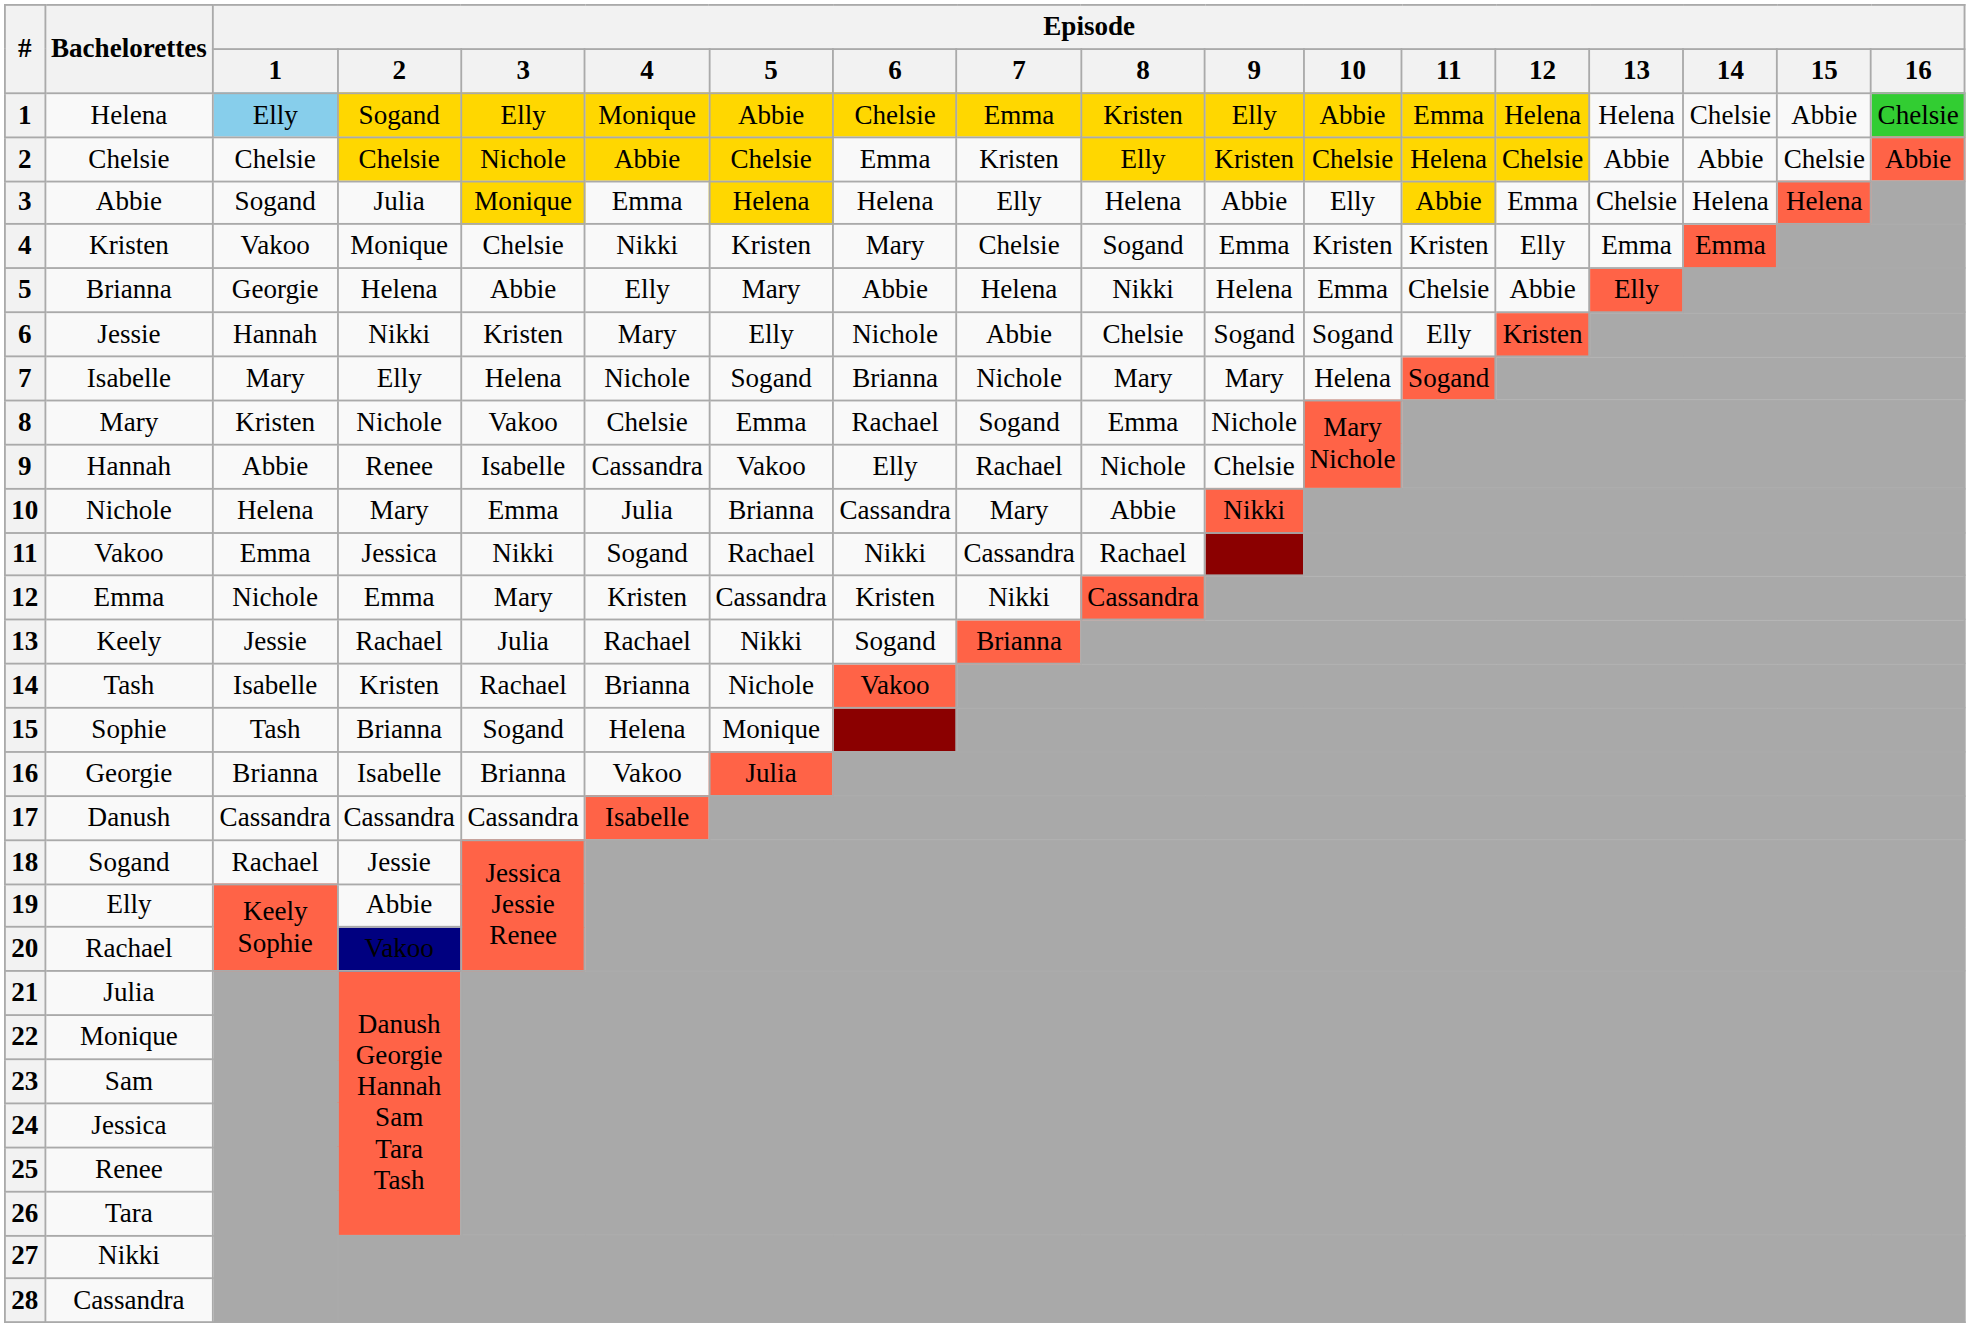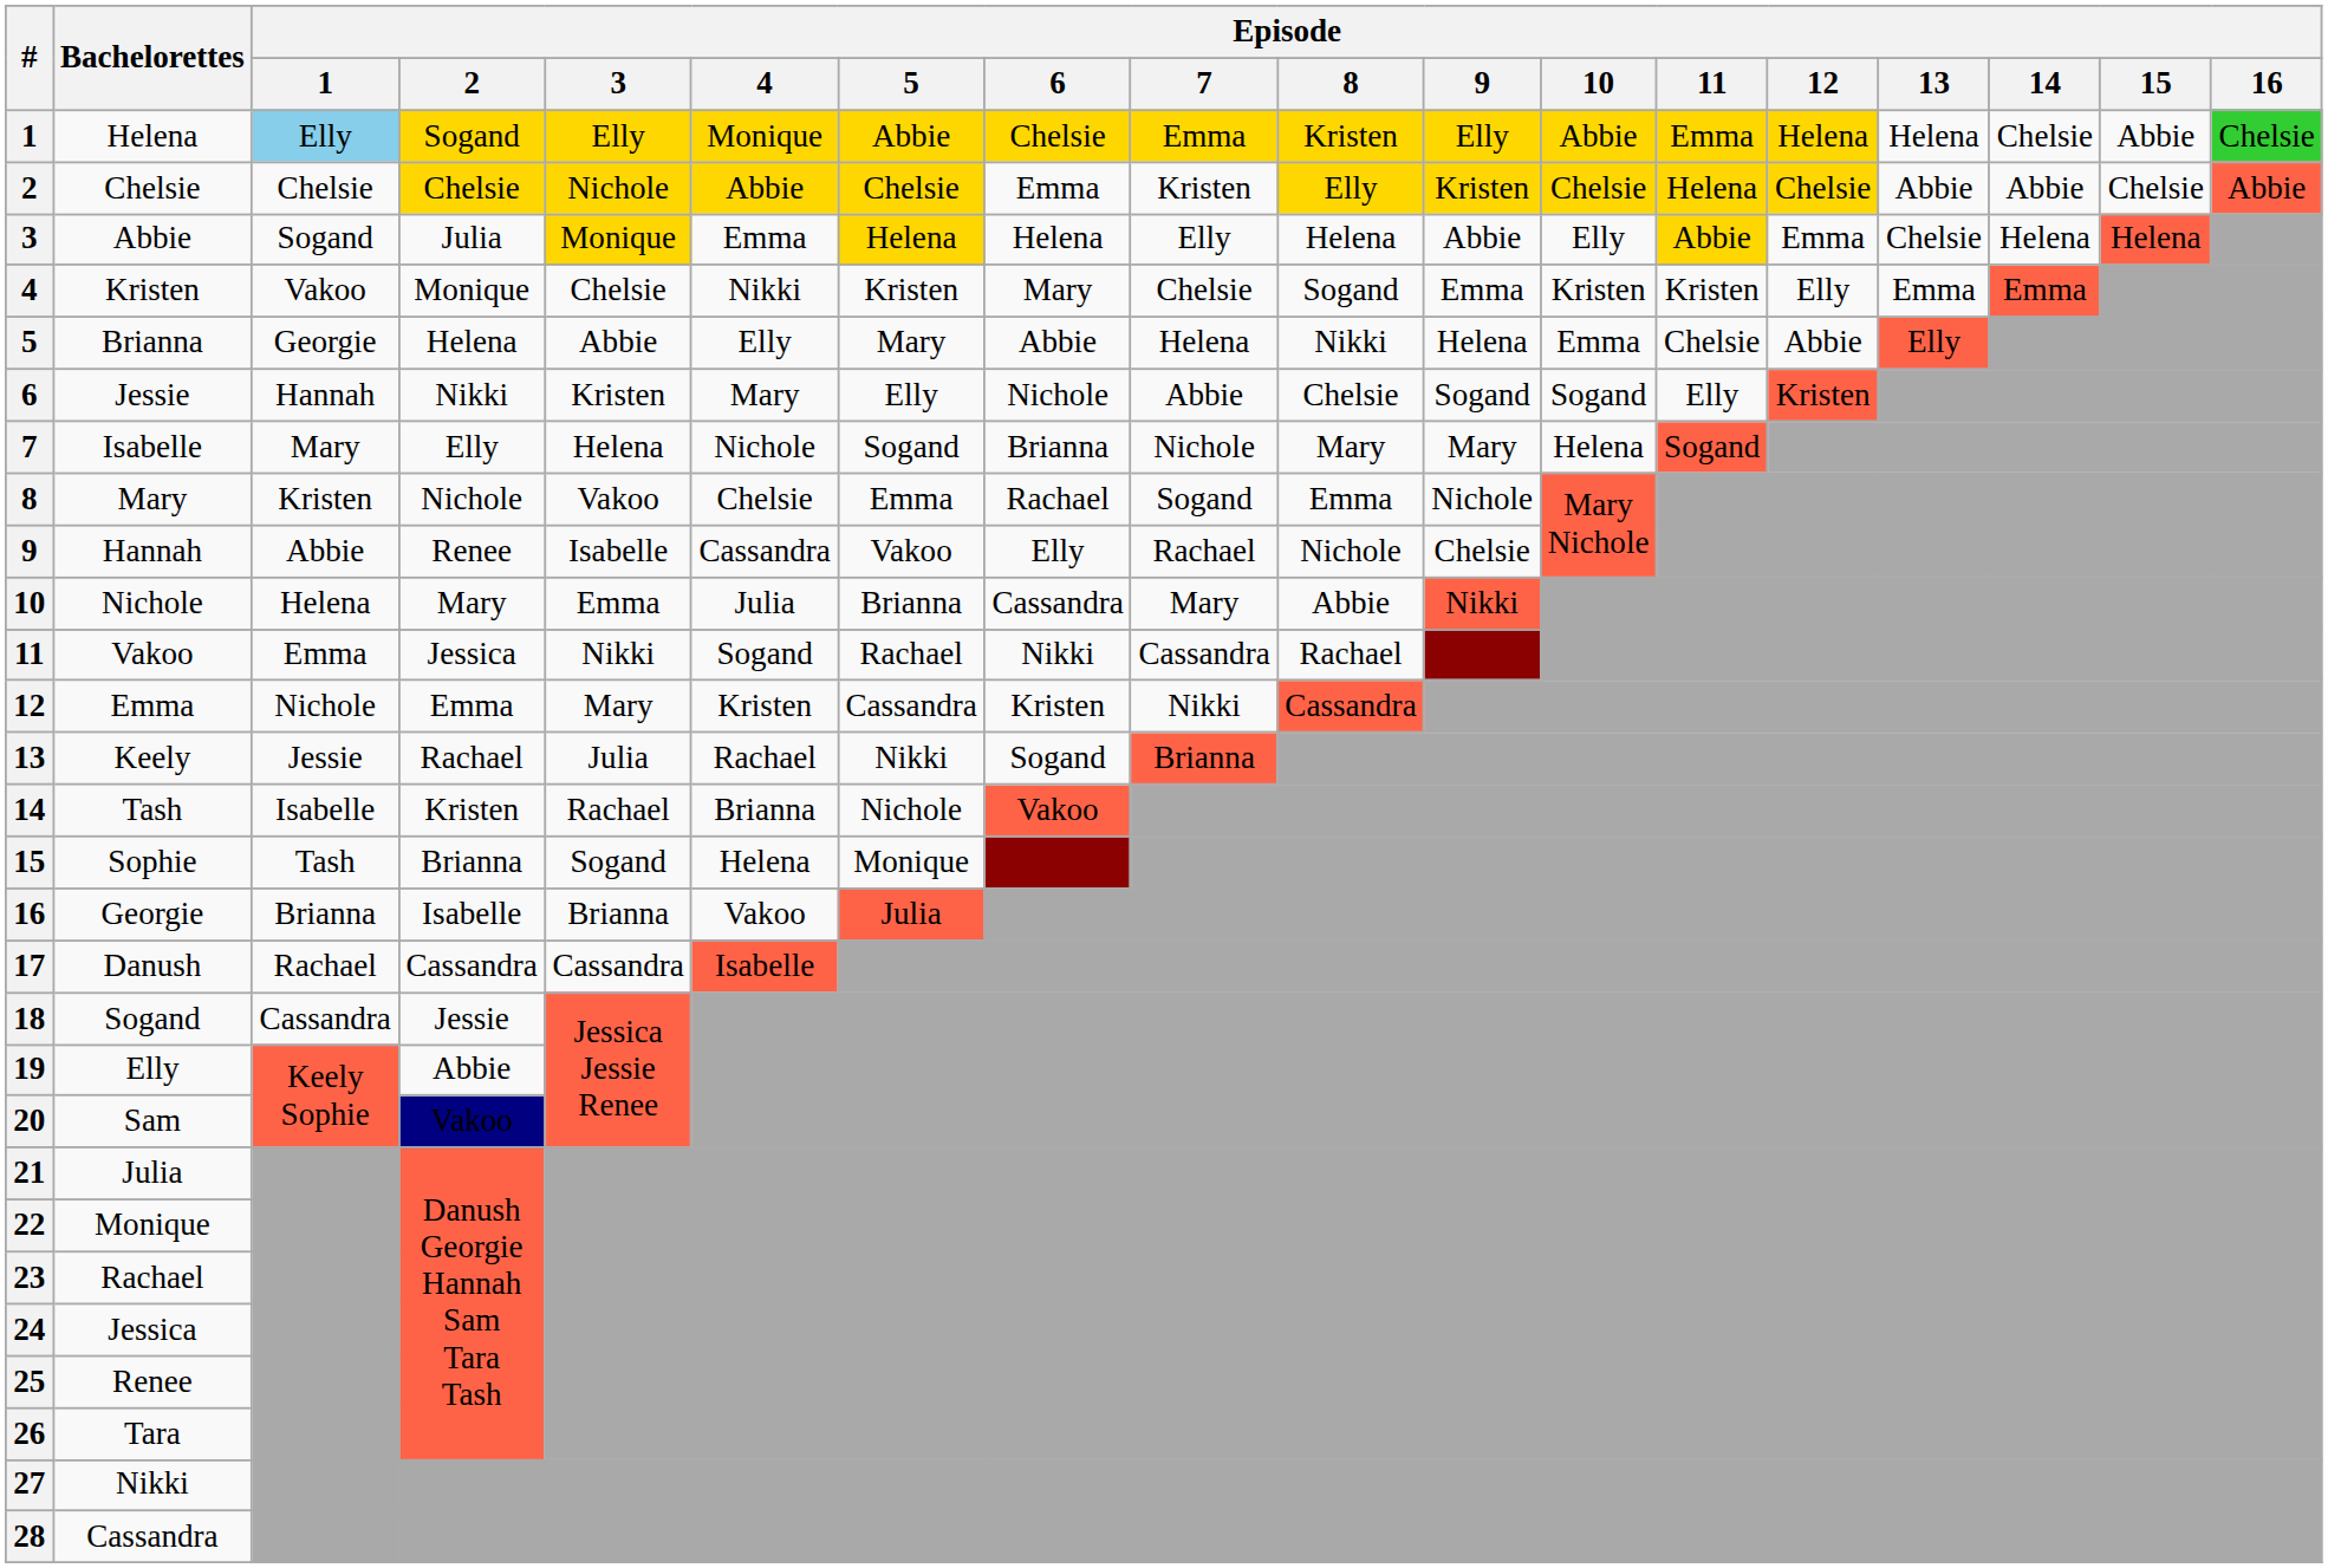 <table class="wikitable" style="text-align:center; font-size:92%">
 <tr>
 <th rowspan="2">#</th>
 <th rowspan="2">Bachelorettes</th>
 <th colspan="16">Episode</th>
 </tr>
 <tr>
 <th>1</th>
 <th>2</th>
 <th>3</th>
 <th>4</th>
 <th>5</th>
 <th>6</th>
 <th>7</th>
 <th>8</th>
 <th>9</th>
 <th>10</th>
 <th>11</th>
 <th>12</th>
 <th>13</th>
 <th>14</th>
 <th>15</th>
 <th>16</th>
 </tr>
 <tr>
 <th>1</th>
 <td>Helena</td>
 <td bgcolor="skyblue">Elly</td>
 <td bgcolor="gold">Sogand</td>
 <td bgcolor="gold">Elly</td>
 <td bgcolor="gold">Monique</td>
 <td bgcolor="gold">Abbie</td>
 <td bgcolor="gold">Chelsie</td>
 <td bgcolor="gold">Emma</td>
 <td bgcolor="gold">Kristen</td>
 <td bgcolor="gold">Elly</td>
 <td bgcolor="gold">Abbie</td>
 <td bgcolor="gold">Emma</td>
 <td bgcolor="gold">Helena</td>
 <td>Helena</td>
 <td>Chelsie</td>
 <td>Abbie</td>
 <td bgcolor="limegreen">Chelsie</td>
 </tr>
 <tr>
 <th>2</th>
 <td>Chelsie</td>
 <td>Chelsie</td>
 <td bgcolor="gold">Chelsie</td>
 <td bgcolor="gold">Nichole</td>
 <td bgcolor="gold">Abbie</td>
 <td bgcolor="gold">Chelsie</td>
 <td>Emma</td>
 <td>Kristen</td>
 <td bgcolor="gold">Elly</td>
 <td bgcolor="gold">Kristen</td>
 <td bgcolor="gold">Chelsie</td>
 <td bgcolor="gold">Helena</td>
 <td bgcolor="gold">Chelsie</td>
 <td>Abbie</td>
 <td>Abbie</td>
 <td>Chelsie</td>
 <td bgcolor="tomato">Abbie</td>
 </tr>
 <tr>
 <th>3</th>
 <td>Abbie</td>
 <td>Sogand</td>
 <td>Julia</td>
 <td bgcolor="gold">Monique</td>
 <td>Emma</td>
 <td bgcolor="gold">Helena</td>
 <td>Helena</td>
 <td>Elly</td>
 <td>Helena</td>
 <td>Abbie</td>
 <td>Elly</td>
 <td bgcolor="gold">Abbie</td>
 <td>Emma</td>
 <td>Chelsie</td>
 <td>Helena</td>
 <td bgcolor="tomato">Helena</td>
 <td bgcolor="darkgray" colspan="1" rowspan="1"></td>
 </tr>
 <tr>
 <th>4</th>
 <td>Kristen</td>
 <td>Vakoo</td>
 <td>Monique</td>
 <td>Chelsie</td>
 <td>Nikki</td>
 <td>Kristen</td>
 <td>Mary</td>
 <td>Chelsie</td>
 <td>Sogand</td>
 <td>Emma</td>
 <td>Kristen</td>
 <td>Kristen</td>
 <td>Elly</td>
 <td>Emma</td>
 <td bgcolor="tomato">Emma</td>
 <td bgcolor="darkgray" colspan="2" rowspan="1"></td>
 </tr>
 <tr>
 <th>5</th>
 <td>Brianna</td>
 <td>Georgie</td>
 <td>Helena</td>
 <td>Abbie</td>
 <td>Elly</td>
 <td>Mary</td>
 <td>Abbie</td>
 <td>Helena</td>
 <td>Nikki</td>
 <td>Helena</td>
 <td>Emma</td>
 <td>Chelsie</td>
 <td>Abbie</td>
 <td bgcolor="tomato">Elly</td>
 <td bgcolor="darkgray" colspan="3" rowspan="1"></td>
 </tr>
 <tr>
 <th>6</th>
 <td>Jessie</td>
 <td>Hannah</td>
 <td>Nikki</td>
 <td>Kristen</td>
 <td>Mary</td>
 <td>Elly</td>
 <td>Nichole</td>
 <td>Abbie</td>
 <td>Chelsie</td>
 <td>Sogand</td>
 <td>Sogand</td>
 <td>Elly</td>
 <td bgcolor="tomato">Kristen</td>
 <td bgcolor="darkgray" colspan="4" rowspan="1"></td>
 </tr>
 <tr>
 <th>7</th>
 <td>Isabelle</td>
 <td>Mary</td>
 <td>Elly</td>
 <td>Helena</td>
 <td>Nichole</td>
 <td>Sogand</td>
 <td>Brianna</td>
 <td>Nichole</td>
 <td>Mary</td>
 <td>Mary</td>
 <td>Helena</td>
 <td bgcolor="tomato">Sogand</td>
 <td bgcolor="darkgray" colspan="5" rowspan="1"></td>
 </tr>
 <tr>
 <th>8</th>
 <td>Mary</td>
 <td>Kristen</td>
 <td>Nichole</td>
 <td>Vakoo</td>
 <td>Chelsie</td>
 <td>Emma</td>
 <td>Rachael</td>
 <td>Sogand</td>
 <td>Emma</td>
 <td>Nichole</td>
 <td bgcolor="tomato" rowspan="2">Mary<br>Nichole</td>
 <td bgcolor="darkgray" colspan="6" rowspan="2"></td>
 </tr>
 <tr>
 <th>9</th>
 <td>Hannah</td>
 <td>Abbie</td>
 <td>Renee</td>
 <td>Isabelle</td>
 <td>Cassandra</td>
 <td>Vakoo</td>
 <td>Elly</td>
 <td>Rachael</td>
 <td>Nichole</td>
 <td>Chelsie</td>
 </tr>
 <tr>
 <th>10</th>
 <td>Nichole</td>
 <td>Helena</td>
 <td>Mary</td>
 <td>Emma</td>
 <td>Julia</td>
 <td>Brianna</td>
 <td>Cassandra</td>
 <td bgcolor="">Mary</td>
 <td>Abbie</td>
 <td bgcolor="tomato">Nikki</td>
 <td bgcolor="darkgray" colspan="7" rowspan="1"></td>
 </tr>
 <tr>
 <th>11</th>
 <td>Vakoo</td>
 <td>Emma</td>
 <td>Jessica</td>
 <td>Nikki</td>
 <td>Sogand</td>
 <td>Rachael</td>
 <td>Nikki</td>
 <td bgcolor="">Cassandra</td>
 <td>Rachael</td>
 <td bgcolor="8B0000"></td>
 <td bgcolor="darkgray" colspan="7" rowspan="1"></td>
 </tr>
 <tr>
 <th>12</th>
 <td>Emma</td>
 <td>Nichole</td>
 <td>Emma</td>
 <td>Mary</td>
 <td>Kristen</td>
 <td>Cassandra</td>
 <td>Kristen</td>
 <td bgcolor="">Nikki</td>
 <td bgcolor="tomato">Cassandra</td>
 <td bgcolor="darkgray" colspan="8" rowspan="1"></td>
 </tr>
 <tr>
 <th>13</th>
 <td>Keely</td>
 <td>Jessie</td>
 <td>Rachael</td>
 <td>Julia</td>
 <td>Rachael</td>
 <td>Nikki</td>
 <td>Sogand</td>
 <td bgcolor="tomato">Brianna</td>
 <td bgcolor="darkgray" colspan="9" rowspan="1"></td>
 </tr>
 <tr>
 <th>14</th>
 <td>Tash</td>
 <td>Isabelle</td>
 <td>Kristen</td>
 <td>Rachael</td>
 <td>Brianna</td>
 <td>Nichole</td>
 <td bgcolor="tomato">Vakoo</td>
 <td bgcolor="darkgray" colspan="10" rowspan="1"></td>
 </tr>
 <tr>
 <th>15</th>
 <td>Sophie</td>
 <td>Tash</td>
 <td>Brianna</td>
 <td>Sogand</td>
 <td>Helena</td>
 <td>Monique</td>
 <td bgcolor="8B0000"></td>
 <td bgcolor="darkgray" colspan="10" rowspan="1"></td>
 </tr>
 <tr>
 <th>16</th>
 <td>Georgie</td>
 <td>Brianna</td>
 <td>Isabelle</td>
 <td>Brianna</td>
 <td>Vakoo</td>
 <td bgcolor="tomato">Julia</td>
 <td bgcolor="darkgray" colspan="11" rowspan="1"></td>
 </tr>
 <tr>
 <th>17</th>
 <td>Danush</td>
-<td>Cassandra</td>
+<td>Rachael</td>
 <td>Cassandra</td>
 <td>Cassandra</td>
 <td bgcolor="tomato">Isabelle</td>
 <td bgcolor="darkgray" colspan="12" rowspan="1"></td>
 </tr>
 <tr>
 <th>18</th>
 <td>Sogand</td>
-<td>Rachael</td>
+<td>Cassandra</td>
 <td>Jessie</td>
 <td bgcolor="tomato" rowspan="3">Jessica<br>Jessie<br>Renee</td>
 <td bgcolor="darkgray" colspan="13" rowspan="3"></td>
 </tr>
 <tr>
 <th>19</th>
 <td>Elly</td>
 <td bgcolor="tomato" rowspan="2">Keely<br>Sophie</td>
 <td>Abbie</td>
 </tr>
 <tr>
 <th>20</th>
-<td>Rachael</td>
+<td>Sam</td>
 <td bgcolor="navy"><span>Vakoo</span></td>
 </tr>
 <tr>
 <th>21</th>
 <td>Julia</td>
 <td bgcolor="darkgray" colspan="1" rowspan="8"></td>
 <td bgcolor="tomato" rowspan="6">Danush<br>Georgie<br>Hannah<br>Sam<br>Tara<br>Tash</td>
 <td bgcolor="darkgray" colspan="14" rowspan="6"></td>
 </tr>
 <tr>
 <th>22</th>
 <td>Monique</td>
 </tr>
 <tr>
 <th>23</th>
-<td>Sam</td>
+<td>Rachael</td>
 </tr>
 <tr>
 <th>24</th>
 <td>Jessica</td>
 </tr>
 <tr>
 <th>25</th>
 <td>Renee</td>
 </tr>
 <tr>
 <th>26</th>
 <td>Tara</td>
 </tr>
 <tr>
 <th>27</th>
 <td>Nikki</td>
 <td bgcolor="darkgray" colspan="15" rowspan="2"></td>
 </tr>
 <tr>
 <th>28</th>
 <td>Cassandra</td>
 </tr>
 <tr>
 </tr>
 </table>
